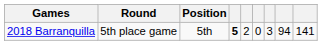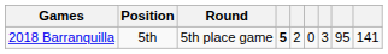 <table class="wikitable" style="text-align:center; font-size:90%;">
 <tr>
 <th>Games</th>
+<th>Position</th>
 <th>Round</th>
-<th>Position</th>
 <th></th>
 <th></th>
 <th></th>
 <th></th>
 <th></th>
 <th></th>
 </tr>
 <tr>
 <td align=left> <a href='#'>2018 Barranquilla</a></td>
+<td>5th</td>
 <td>5th place game</td>
-<td>5th</td>
 <td><strong>5</strong></td>
 <td>2</td>
 <td>0</td>
 <td>3</td>
-<td>94</td>
+<td>95</td>
 <td>141</td>
 </tr>
 </table>
